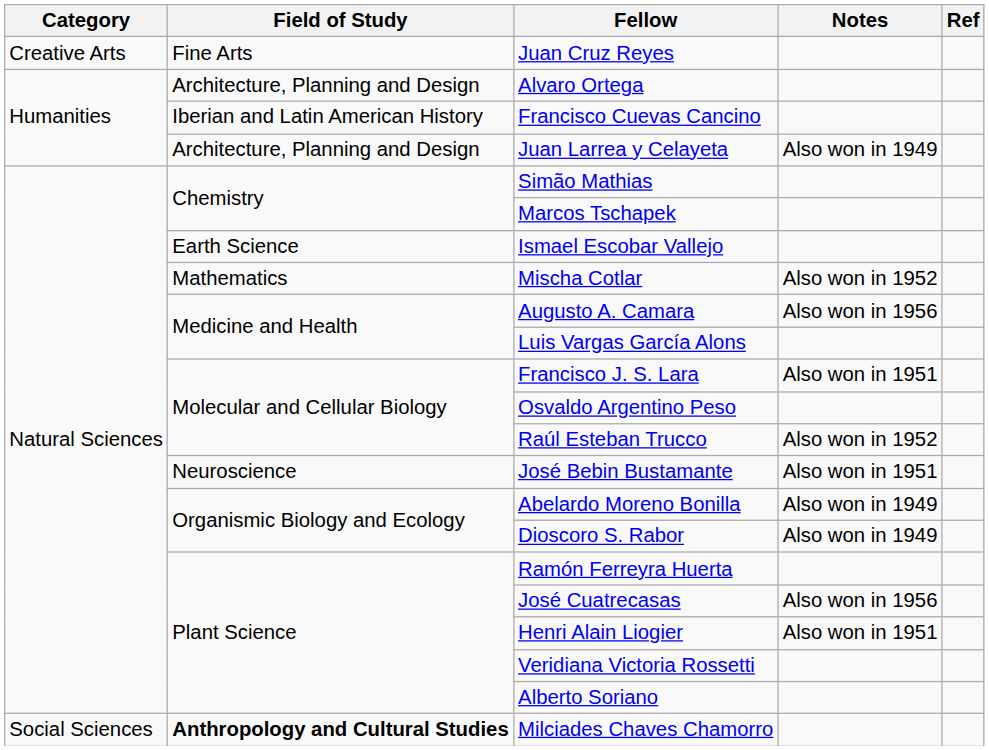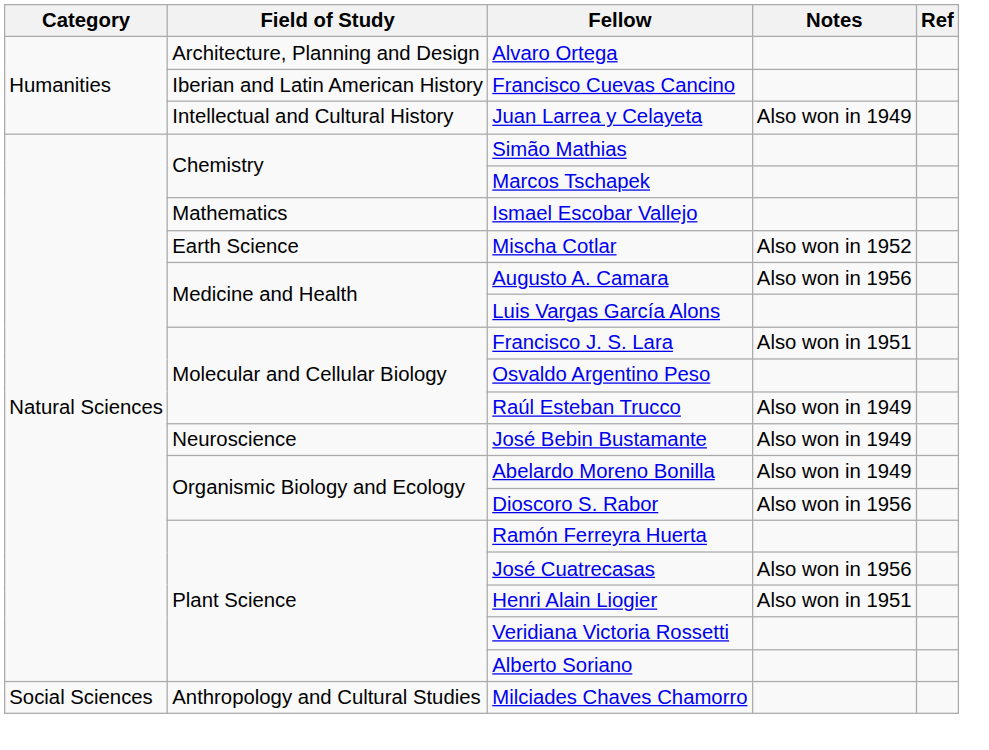 <table class="wikitable sortable">
 <tr>
 <th>Category</th>
 <th>Field of Study</th>
 <th>Fellow</th>
 <th>Notes</th>
 <th class="unsortable">Ref</th>
-</tr>
-<tr>
-<td>Creative Arts</td>
-<td>Fine Arts</td>
-<td><a href='#'>Juan Cruz Reyes</a></td>
-<td></td>
-<td></td>
 </tr>
 <tr>
 <td rowspan="3">Humanities</td>
 <td>Architecture, Planning and Design</td>
 <td><a href='#'>Alvaro Ortega</a></td>
 <td></td>
 <td></td>
 </tr>
 <tr>
 <td>Iberian and Latin American History</td>
 <td><a href='#'>Francisco Cuevas Cancino</a> </td>
 <td></td>
 <td></td>
 </tr>
 <tr>
-<td>Architecture, Planning and Design</td>
+<td>Intellectual and Cultural History</td>
 <td><a href='#'>Juan Larrea y Celayeta</a> </td>
 <td>Also won in 1949</td>
 <td></td>
 </tr>
 <tr>
 <td rowspan="17">Natural Sciences</td>
 <td rowspan="2">Chemistry</td>
 <td><a href='#'>Simão Mathias</a></td>
 <td></td>
 <td></td>
 </tr>
 <tr>
 <td><a href='#'>Marcos Tschapek</a></td>
 <td></td>
 <td></td>
 </tr>
 <tr>
-<td>Earth Science</td>
+<td>Mathematics</td>
 <td><a href='#'>Ismael Escobar Vallejo</a></td>
 <td></td>
 <td></td>
 </tr>
 <tr>
-<td>Mathematics</td>
+<td>Earth Science</td>
 <td><a href='#'>Mischa Cotlar</a></td>
 <td>Also won in 1952</td>
 <td></td>
 </tr>
 <tr>
 <td rowspan="2">Medicine and Health</td>
 <td><a href='#'>Augusto A. Camara</a></td>
 <td>Also won in 1956</td>
 <td></td>
 </tr>
 <tr>
 <td><a href='#'>Luis Vargas García Alons</a></td>
 <td></td>
 <td></td>
 </tr>
 <tr>
 <td rowspan="3">Molecular and Cellular Biology</td>
 <td><a href='#'>Francisco J. S. Lara</a></td>
 <td>Also won in 1951</td>
 <td></td>
 </tr>
 <tr>
 <td><a href='#'>Osvaldo Argentino Peso</a></td>
 <td></td>
 <td></td>
 </tr>
 <tr>
 <td><a href='#'>Raúl Esteban Trucco</a></td>
-<td>Also won in 1952</td>
+<td>Also won in 1949</td>
 <td></td>
 </tr>
 <tr>
 <td>Neuroscience</td>
 <td><a href='#'>José Bebin Bustamante</a></td>
-<td>Also won in 1951</td>
+<td>Also won in 1949</td>
 <td></td>
 </tr>
 <tr>
 <td rowspan="2">Organismic Biology and Ecology</td>
 <td><a href='#'>Abelardo Moreno Bonilla</a></td>
 <td>Also won in 1949</td>
 <td></td>
 </tr>
 <tr>
 <td><a href='#'>Dioscoro S. Rabor</a></td>
-<td>Also won in 1949</td>
+<td>Also won in 1956</td>
 <td></td>
 </tr>
 <tr>
 <td rowspan="5">Plant Science</td>
 <td><a href='#'>Ramón Ferreyra Huerta</a> </td>
 <td></td>
 <td></td>
 </tr>
 <tr>
 <td><a href='#'>José Cuatrecasas</a></td>
 <td>Also won in 1956</td>
 <td></td>
 </tr>
 <tr>
 <td><a href='#'>Henri Alain Liogier</a></td>
 <td>Also won in 1951</td>
 <td></td>
 </tr>
 <tr>
 <td><a href='#'>Veridiana Victoria Rossetti</a></td>
 <td></td>
 <td></td>
 </tr>
 <tr>
 <td><a href='#'>Alberto Soriano</a></td>
 <td></td>
 <td></td>
 </tr>
 <tr>
 <td>Social Sciences</td>
-<td><strong>Anthropology and Cultural Studies</strong></td>
+<td>Anthropology and Cultural Studies</td>
 <td><a href='#'>Milciades Chaves Chamorro</a></td>
 <td></td>
 <td></td>
 </tr>
 </table>
